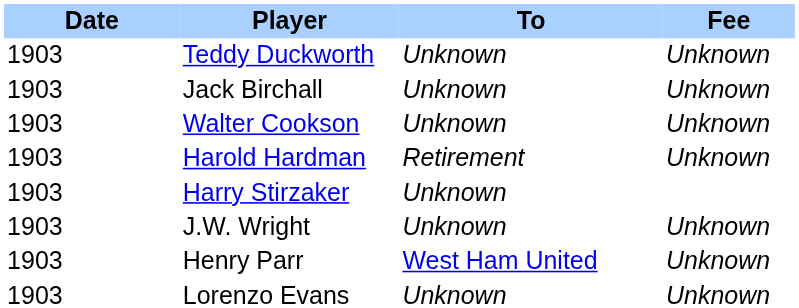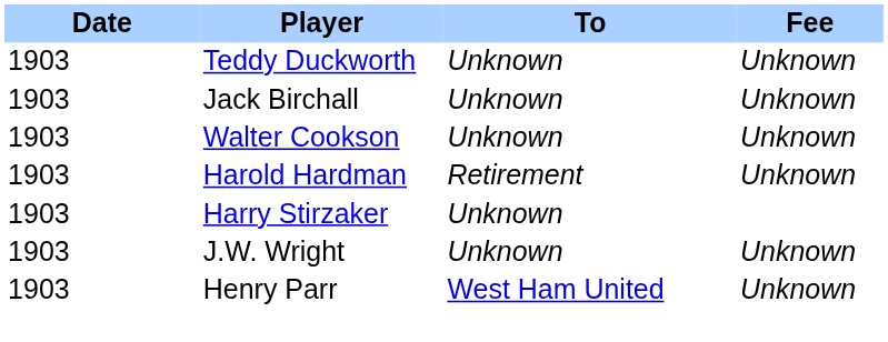 <table border="0" cellspacing="0" cellpadding="2">
 <tr bgcolor=AAD0FF>
 <th width=20%>Date</th>
 <th width=25%>Player</th>
 <th width=30%>To</th>
 <th width=15%>Fee</th>
 </tr>
 <tr>
 <td>1903</td>
 <td><a href='#'>Teddy Duckworth</a></td>
 <td><em>Unknown</em></td>
 <td><em>Unknown</em></td>
 </tr>
 <tr>
 <td>1903</td>
 <td>Jack Birchall</td>
 <td><em>Unknown</em></td>
 <td><em>Unknown</em></td>
 </tr>
 <tr>
 <td>1903</td>
 <td><a href='#'>Walter Cookson</a></td>
 <td><em>Unknown</em></td>
 <td><em>Unknown</em></td>
 </tr>
 <tr>
 <td>1903</td>
 <td><a href='#'>Harold Hardman</a></td>
 <td><em>Retirement</em></td>
 <td><em>Unknown</em></td>
 </tr>
 <tr>
 <td>1903</td>
 <td><a href='#'>Harry Stirzaker</a></td>
 <td><em>Unknown</em></td>
 <td></td>
 </tr>
 <tr>
 <td>1903</td>
 <td>J.W. Wright</td>
 <td><em>Unknown</em></td>
 <td><em>Unknown</em></td>
 </tr>
 <tr>
 <td>1903</td>
 <td>Henry Parr</td>
 <td><a href='#'>West Ham United</a></td>
 <td><em>Unknown</em></td>
 </tr>
-<tr>
-<td>1903</td>
-<td>Lorenzo Evans</td>
-<td><em>Unknown</em></td>
-<td><em>Unknown</em></td>
-</tr>
 </table>
